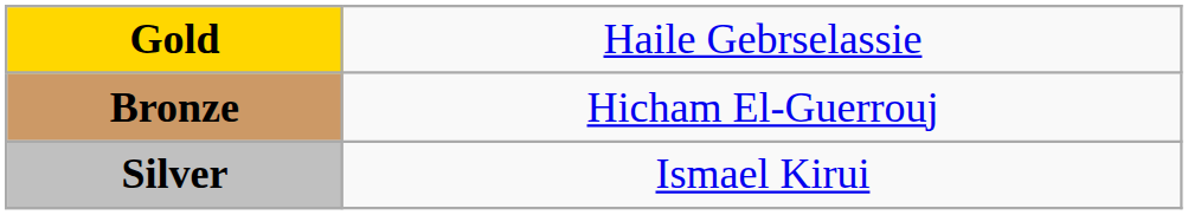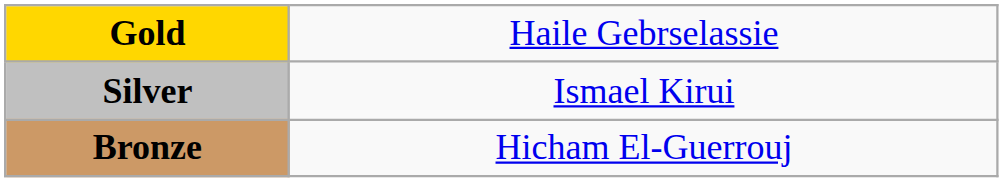 <table class="wikitable" style="text-align:center; " width="35%">
 <tr>
 <td bgcolor="gold"><strong>Gold</strong></td>
 <td><a href='#'>Haile Gebrselassie</a><br>  <small><em></em></small></td>
 </tr>
 <tr>
+<td bgcolor="silver"><strong>Silver</strong></td>
+<td><a href='#'>Ismael Kirui</a><br>  <small><em></em></small></td>
+</tr>
+<tr>
 <td bgcolor="CC9966"><strong>Bronze</strong></td>
 <td><a href='#'>Hicham El-Guerrouj</a><br>  <small><em></em></small></td>
 </tr>
-<tr>
-<td bgcolor="silver"><strong>Silver</strong></td>
-<td><a href='#'>Ismael Kirui</a><br>  <small><em></em></small></td>
-</tr>
 </table>
